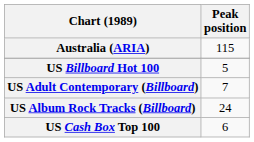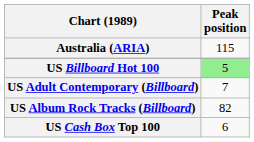 <table class="wikitable sortable plainrowheaders" style="text-align:center">
 <tr>
 <th>Chart (1989)</th>
 <th>Peak<br>position</th>
 </tr>
 <tr>
 <th scope="row">Australia (<a href='#'>ARIA</a>)</th>
 <td>115</td>
 </tr>
 <tr>
 </tr>
 <tr>
 </tr>
 <tr>
 <th scope="row">US <a href='#'><em>Billboard</em> Hot 100</a></th>
-<td>5</td>
+<td style="background: lightgreen;">5</td>
 </tr>
 <tr>
 <th scope="row">US <a href='#'>Adult Contemporary</a> (<em><a href='#'>Billboard</a></em>)</th>
 <td>7</td>
 </tr>
 <tr>
 <th scope="row">US <a href='#'>Album Rock Tracks</a> (<em><a href='#'>Billboard</a></em>)</th>
-<td>24</td>
+<td>82</td>
 </tr>
 <tr>
 <th scope="row">US <em><a href='#'>Cash Box</a></em> Top 100</th>
 <td>6</td>
 </tr>
 </table>
